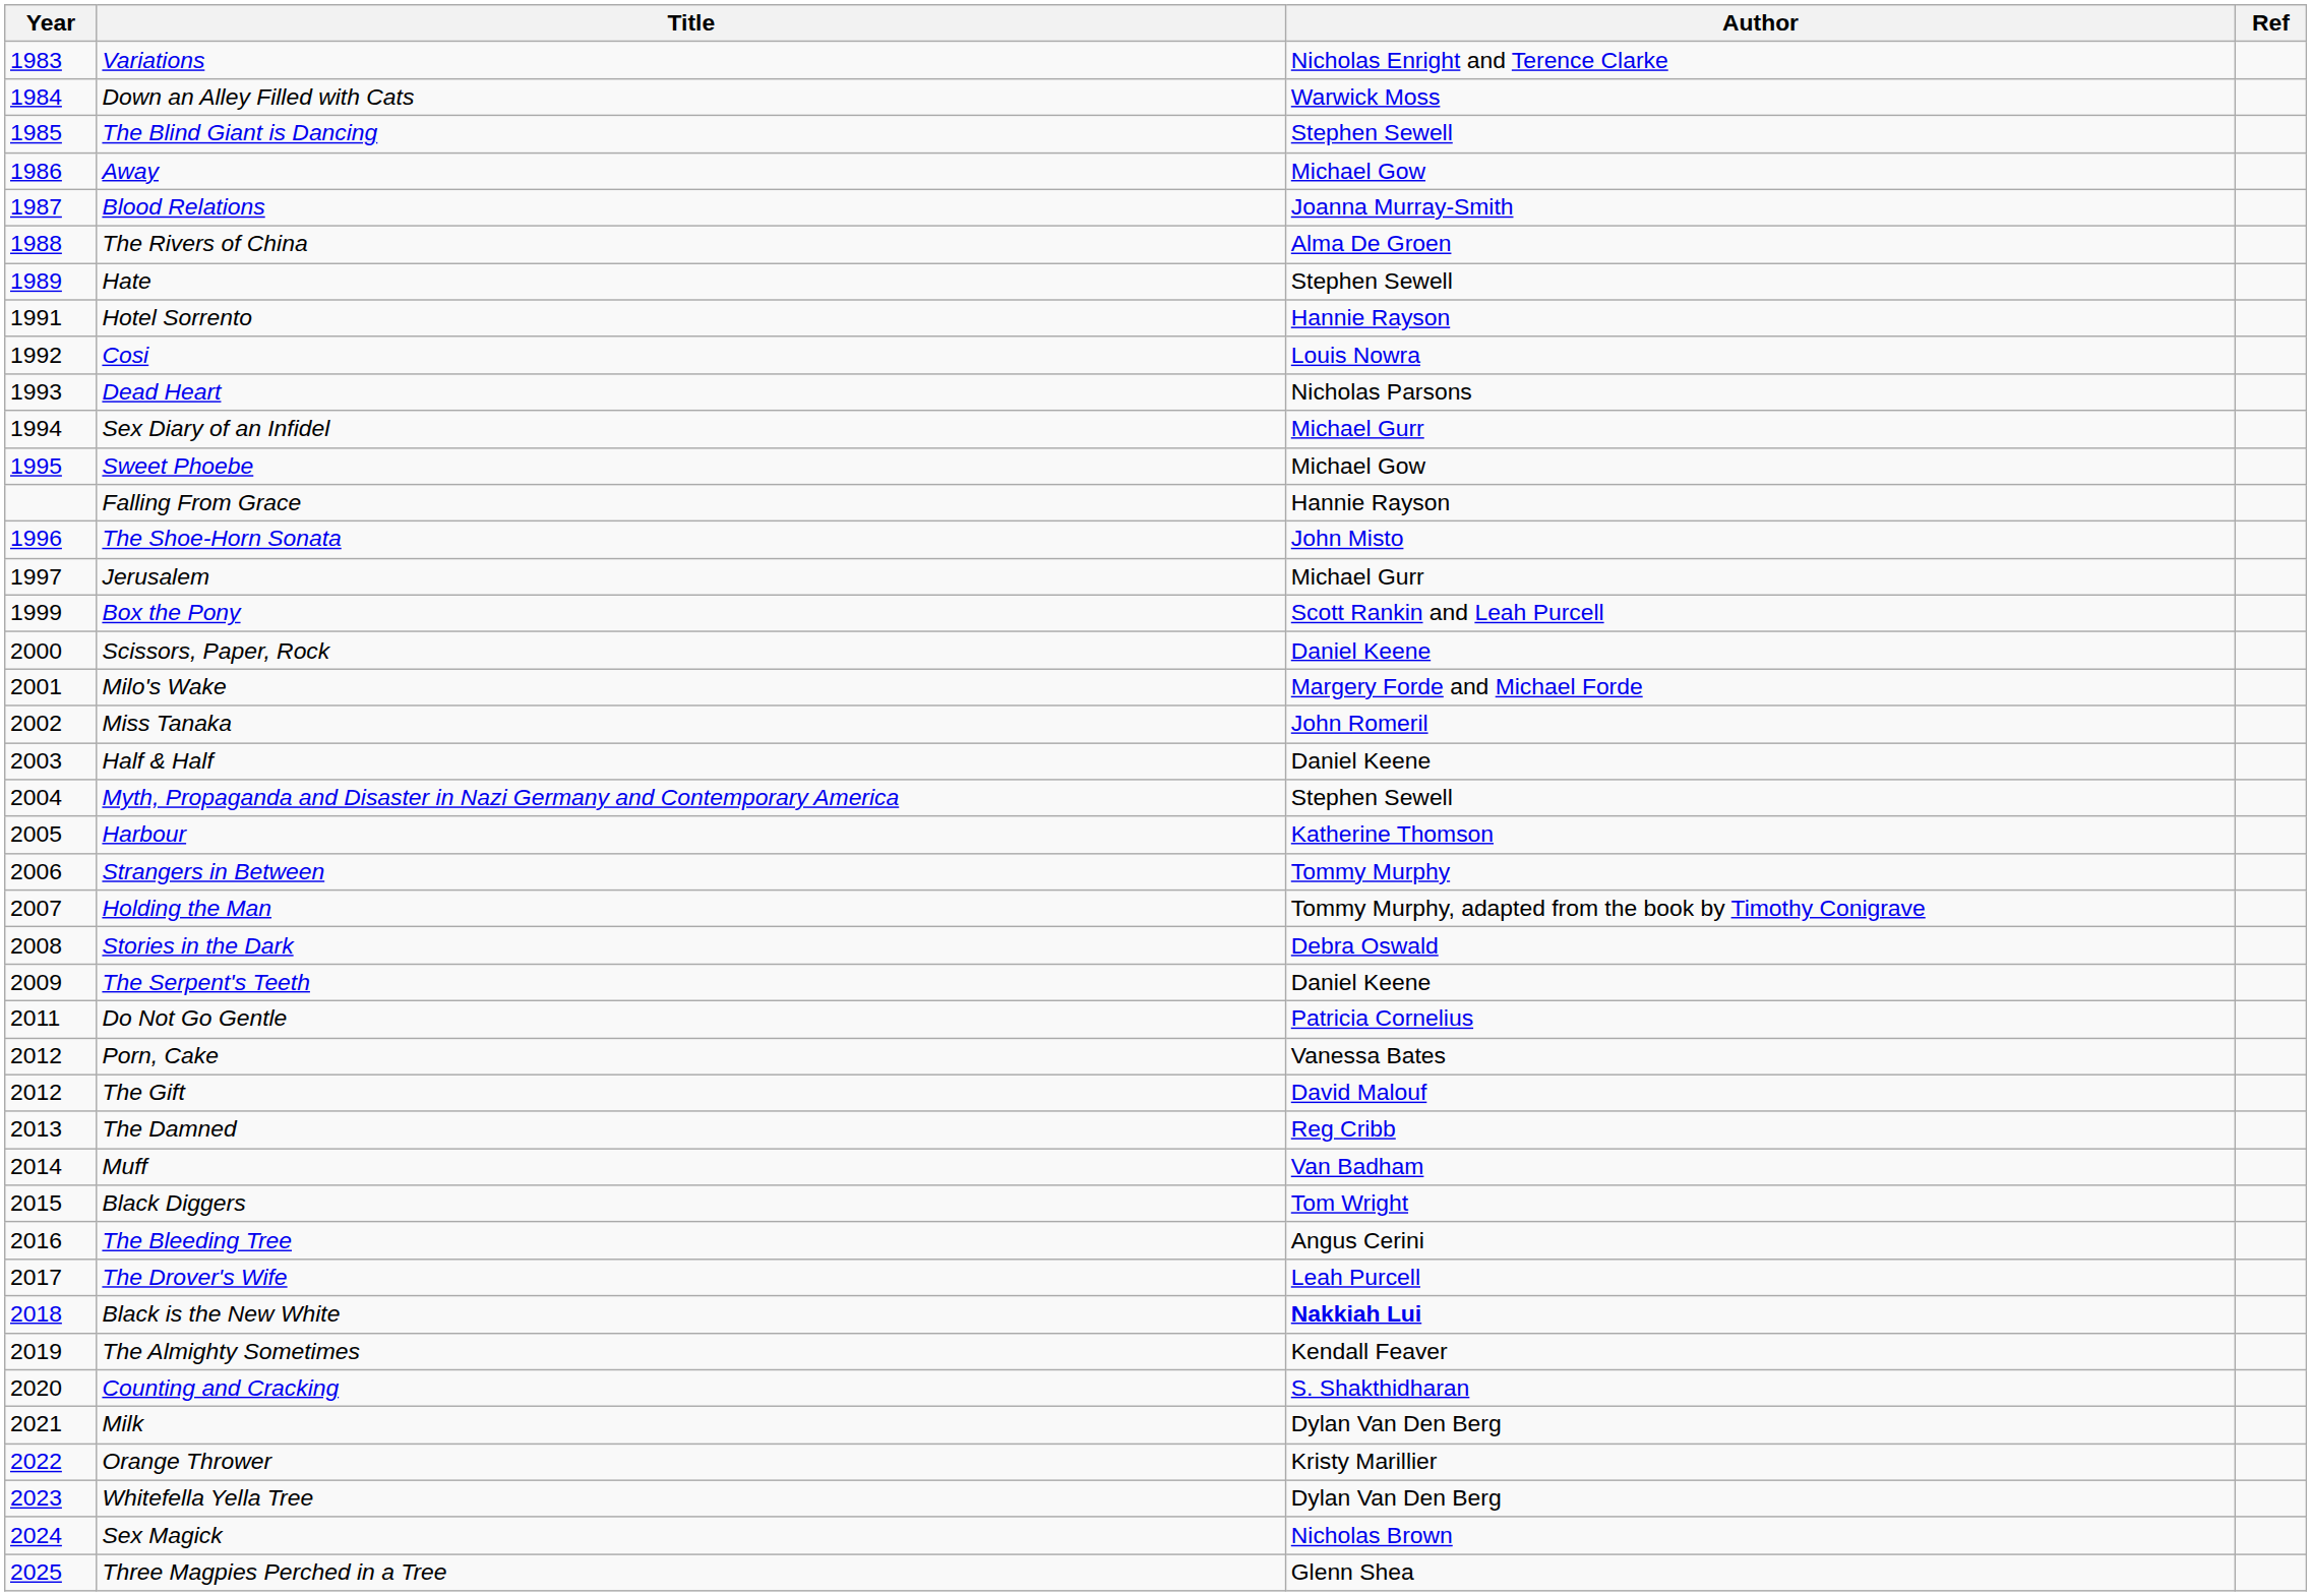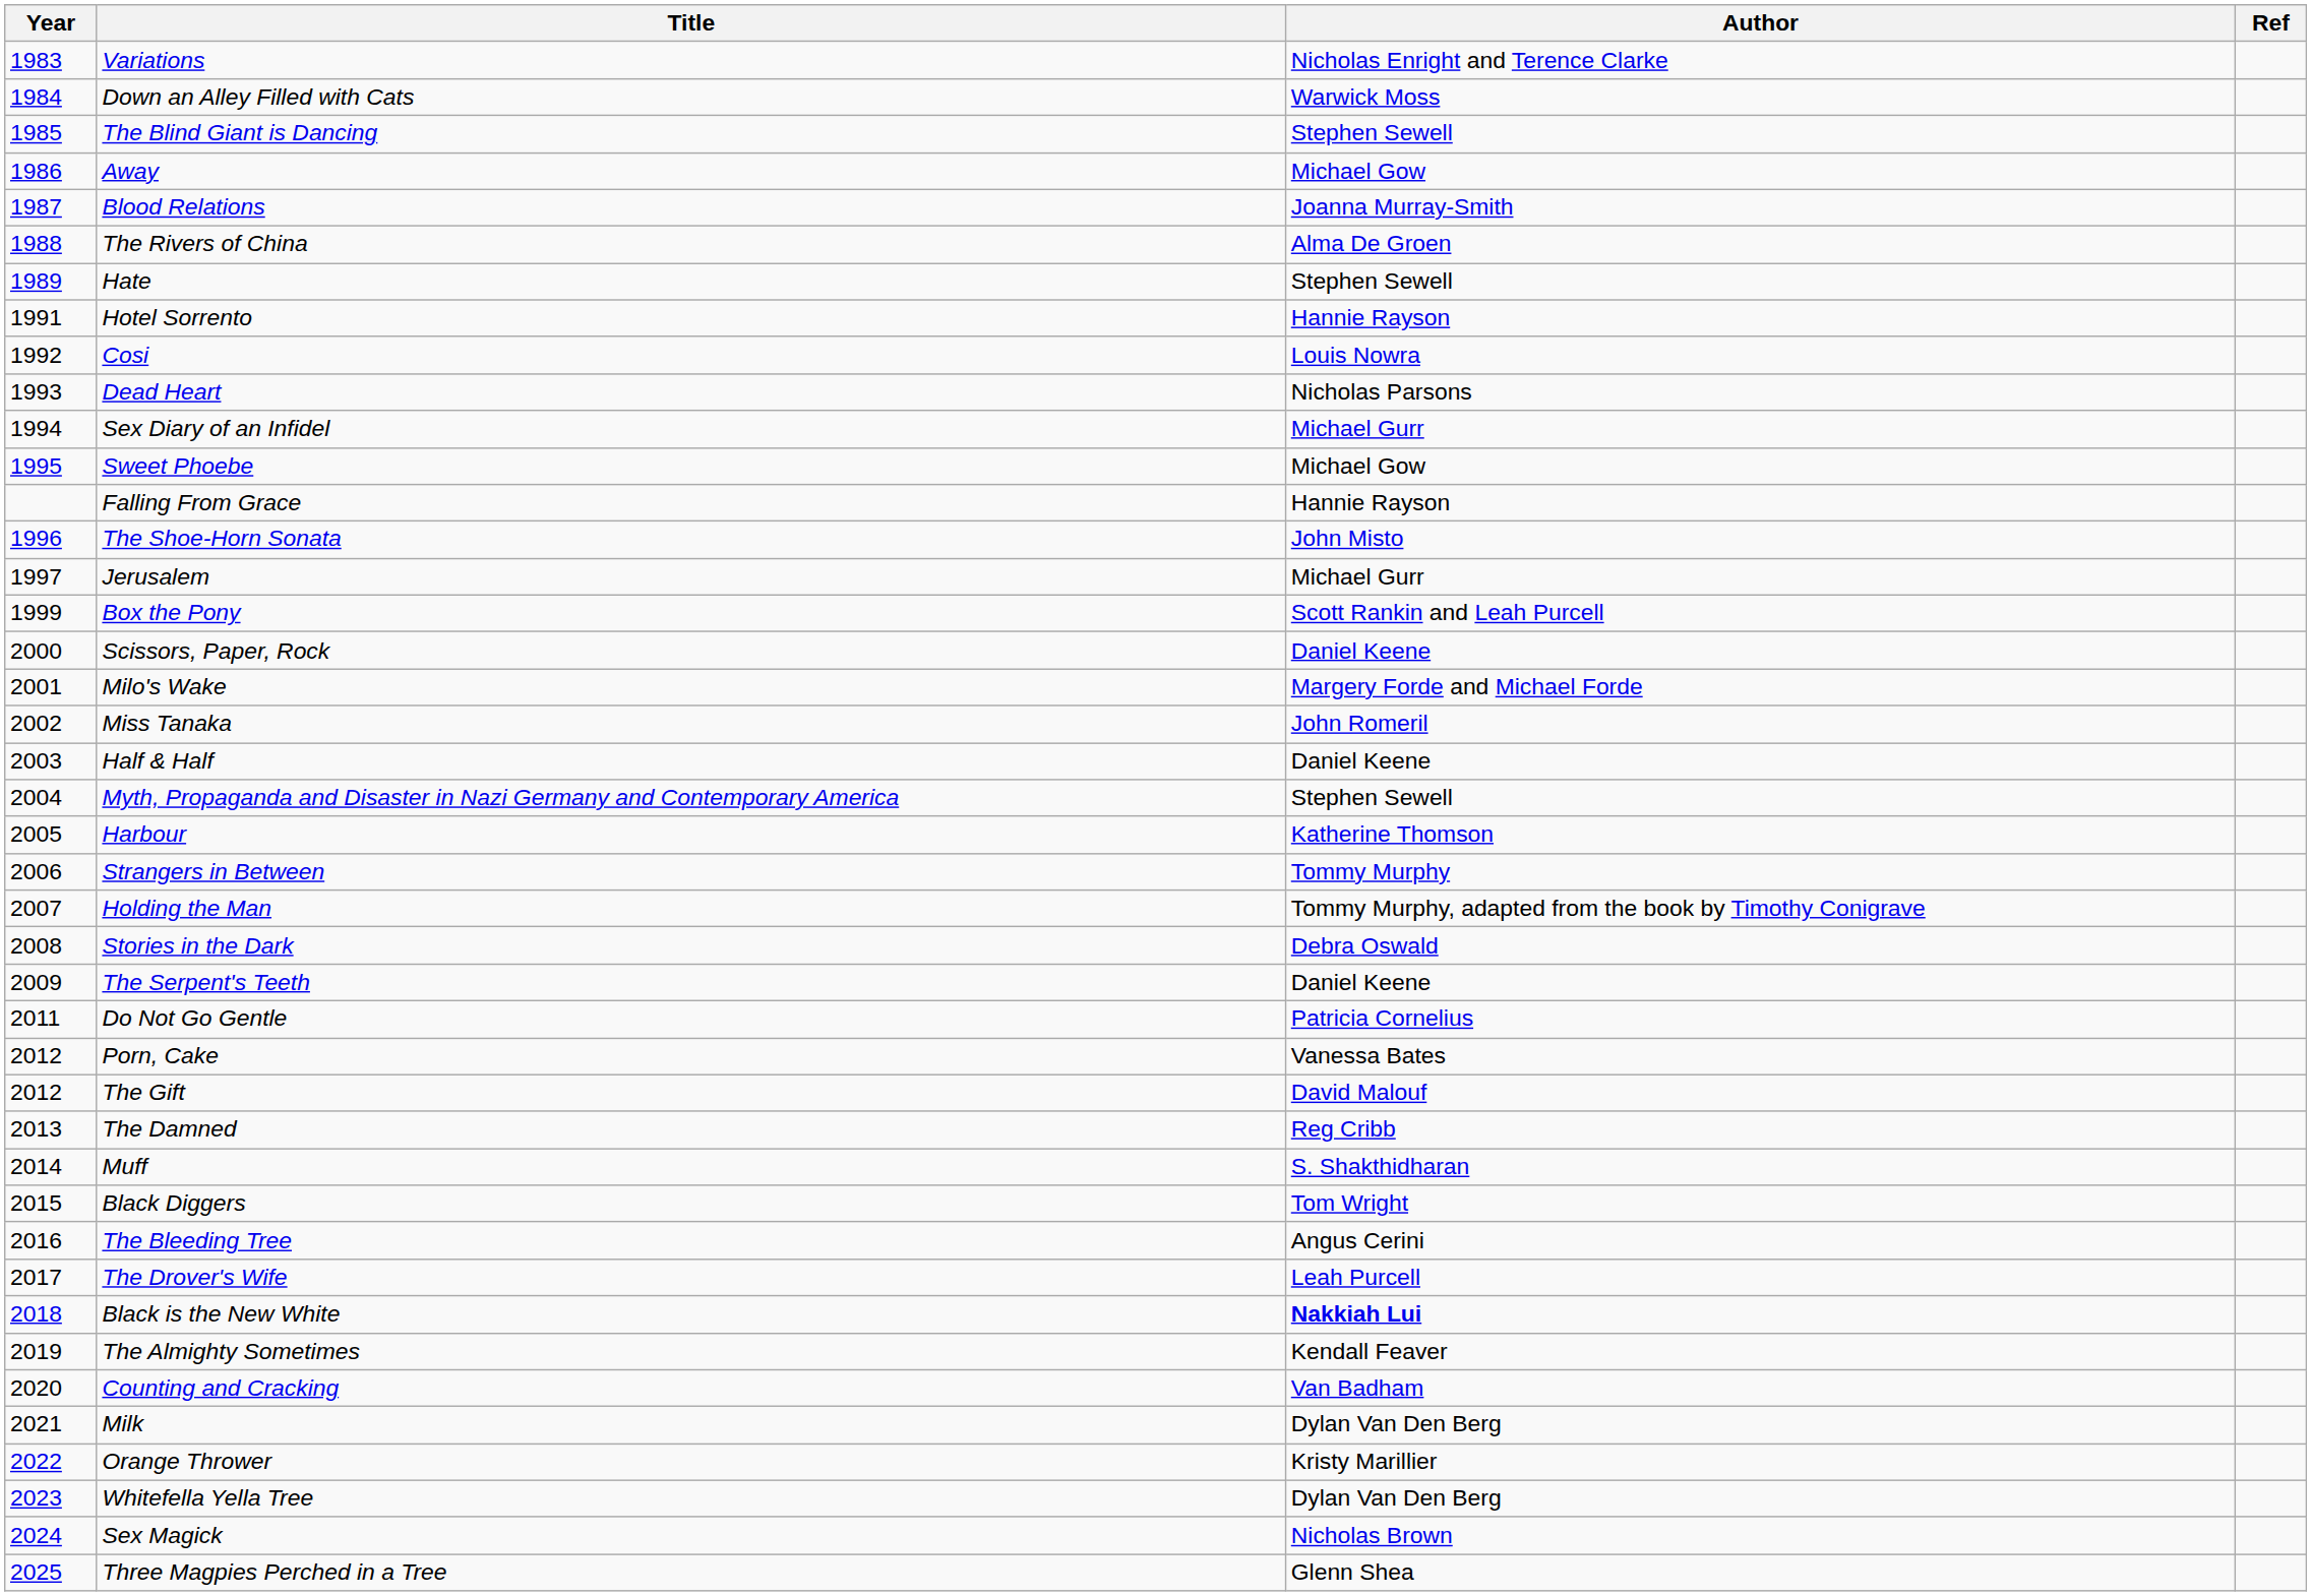 <table class="wikitable" width="100%">
 <tr>
 <th>Year</th>
 <th>Title</th>
 <th>Author</th>
 <th>Ref</th>
 </tr>
 <tr>
 <td><a href='#'>1983</a></td>
 <td><em><a href='#'>Variations</a></em></td>
 <td><a href='#'>Nicholas Enright</a> and <a href='#'>Terence Clarke</a></td>
 <td></td>
 </tr>
 <tr>
 <td><a href='#'>1984</a></td>
 <td><em>Down an Alley Filled with Cats</em></td>
 <td><a href='#'>Warwick Moss</a></td>
 <td></td>
 </tr>
 <tr>
 <td><a href='#'>1985</a></td>
 <td><em><a href='#'>The Blind Giant is Dancing</a></em></td>
 <td><a href='#'>Stephen Sewell</a></td>
 <td></td>
 </tr>
 <tr>
 <td><a href='#'>1986</a></td>
 <td><em><a href='#'>Away</a></em></td>
 <td><a href='#'>Michael Gow</a></td>
 <td></td>
 </tr>
 <tr>
 <td><a href='#'>1987</a></td>
 <td><em><a href='#'>Blood Relations</a></em></td>
 <td><a href='#'>Joanna Murray-Smith</a></td>
 <td></td>
 </tr>
 <tr>
 <td><a href='#'>1988</a></td>
 <td><em>The Rivers of China</em></td>
 <td><a href='#'>Alma De Groen</a></td>
 <td></td>
 </tr>
 <tr>
 <td><a href='#'>1989</a></td>
 <td><em>Hate</em></td>
 <td>Stephen Sewell</td>
 <td></td>
 </tr>
 <tr>
 <td>1991</td>
 <td><em>Hotel Sorrento</em></td>
 <td><a href='#'>Hannie Rayson</a></td>
 <td></td>
 </tr>
 <tr>
 <td>1992</td>
 <td><em><a href='#'>Cosi</a></em></td>
 <td><a href='#'>Louis Nowra</a></td>
 <td></td>
 </tr>
 <tr>
 <td>1993</td>
 <td><em><a href='#'>Dead Heart</a></em></td>
 <td>Nicholas Parsons</td>
 <td></td>
 </tr>
 <tr>
 <td>1994</td>
 <td><em>Sex Diary of an Infidel</em></td>
 <td><a href='#'>Michael Gurr</a></td>
 <td></td>
 </tr>
 <tr>
 <td><a href='#'>1995</a></td>
 <td><em><a href='#'>Sweet Phoebe</a></em></td>
 <td>Michael Gow</td>
 <td></td>
 </tr>
 <tr>
 <td></td>
 <td><em>Falling From Grace</em></td>
 <td>Hannie Rayson</td>
 <td></td>
 </tr>
 <tr>
 <td><a href='#'>1996</a></td>
 <td><em><a href='#'>The Shoe-Horn Sonata</a></em></td>
 <td><a href='#'>John Misto</a></td>
 <td></td>
 </tr>
 <tr>
 <td>1997</td>
 <td><em>Jerusalem</em></td>
 <td>Michael Gurr</td>
 <td></td>
 </tr>
 <tr>
 <td>1999</td>
 <td><em><a href='#'>Box the Pony</a></em></td>
 <td><a href='#'>Scott Rankin</a> and <a href='#'>Leah Purcell</a></td>
 <td></td>
 </tr>
 <tr>
 <td>2000</td>
 <td><em>Scissors, Paper, Rock</em></td>
 <td><a href='#'>Daniel Keene</a></td>
 <td></td>
 </tr>
 <tr>
 <td>2001</td>
 <td><em>Milo's Wake</em></td>
 <td><a href='#'>Margery Forde</a> and <a href='#'>Michael Forde</a></td>
 <td></td>
 </tr>
 <tr>
 <td>2002</td>
 <td><em>Miss Tanaka</em></td>
 <td><a href='#'>John Romeril</a></td>
 <td></td>
 </tr>
 <tr>
 <td>2003</td>
 <td><em>Half & Half</em></td>
 <td>Daniel Keene</td>
 <td></td>
 </tr>
 <tr>
 <td>2004</td>
 <td><em><a href='#'>Myth, Propaganda and Disaster in Nazi Germany and Contemporary America</a></em></td>
 <td>Stephen Sewell</td>
 <td></td>
 </tr>
 <tr>
 <td>2005</td>
 <td><em><a href='#'>Harbour</a></em></td>
 <td><a href='#'>Katherine Thomson</a></td>
 <td></td>
 </tr>
 <tr>
 <td>2006</td>
 <td><em><a href='#'>Strangers in Between</a></em></td>
 <td><a href='#'>Tommy Murphy</a></td>
 <td></td>
 </tr>
 <tr>
 <td>2007</td>
 <td><em><a href='#'>Holding the Man</a></em></td>
 <td>Tommy Murphy, adapted from the book by <a href='#'>Timothy Conigrave</a></td>
 <td></td>
 </tr>
 <tr>
 <td>2008</td>
 <td><em><a href='#'>Stories in the Dark</a></em></td>
 <td><a href='#'>Debra Oswald</a></td>
 <td></td>
 </tr>
 <tr>
 <td>2009</td>
 <td><em><a href='#'>The Serpent's Teeth</a></em></td>
 <td>Daniel Keene</td>
 <td></td>
 </tr>
 <tr>
 <td>2011</td>
 <td><em>Do Not Go Gentle</em></td>
 <td><a href='#'>Patricia Cornelius</a></td>
 <td></td>
 </tr>
 <tr>
 <td>2012</td>
 <td><em>Porn, Cake</em></td>
 <td>Vanessa Bates</td>
 <td></td>
 </tr>
 <tr>
 <td>2012</td>
 <td><em>The Gift</em></td>
 <td><a href='#'>David Malouf</a></td>
 <td></td>
 </tr>
 <tr>
 <td>2013</td>
 <td><em>The Damned</em></td>
 <td><a href='#'>Reg Cribb</a></td>
 <td></td>
 </tr>
 <tr>
 <td>2014</td>
 <td><em>Muff</em></td>
-<td><a href='#'>Van Badham</a></td>
+<td><a href='#'>S. Shakthidharan</a></td>
 <td></td>
 </tr>
 <tr>
 <td>2015</td>
 <td><em>Black Diggers</em></td>
 <td><a href='#'>Tom Wright</a></td>
 <td></td>
 </tr>
 <tr>
 <td>2016</td>
 <td><em><a href='#'>The Bleeding Tree</a></em></td>
 <td>Angus Cerini</td>
 <td></td>
 </tr>
 <tr>
 <td>2017</td>
 <td><em><a href='#'>The Drover's Wife</a></em></td>
 <td><a href='#'>Leah Purcell</a></td>
 <td></td>
 </tr>
 <tr>
 <td><a href='#'>2018</a></td>
 <td><em>Black is the New White</em></td>
 <td><strong><a href='#'>Nakkiah Lui</a></strong></td>
 <td></td>
 </tr>
 <tr>
 <td>2019</td>
 <td><em>The Almighty Sometimes</em></td>
 <td>Kendall Feaver</td>
 <td></td>
 </tr>
 <tr>
 <td>2020</td>
 <td><em><a href='#'>Counting and Cracking</a></em></td>
-<td><a href='#'>S. Shakthidharan</a></td>
+<td><a href='#'>Van Badham</a></td>
 <td></td>
 </tr>
 <tr>
 <td>2021</td>
 <td><em>Milk</em></td>
 <td>Dylan Van Den Berg</td>
 <td></td>
 </tr>
 <tr>
 <td><a href='#'>2022</a></td>
 <td><em>Orange Thrower</em></td>
 <td>Kristy Marillier</td>
 <td></td>
 </tr>
 <tr>
 <td><a href='#'>2023</a></td>
 <td><em>Whitefella Yella Tree</em></td>
 <td>Dylan Van Den Berg</td>
 <td></td>
 </tr>
 <tr>
 <td><a href='#'>2024</a></td>
 <td><em>Sex Magick</em></td>
 <td><a href='#'>Nicholas Brown</a></td>
 <td></td>
 </tr>
 <tr>
 <td><a href='#'>2025</a></td>
 <td><em>Three Magpies Perched in a Tree</em></td>
 <td>Glenn Shea</td>
 <td></td>
 </tr>
 </table>
